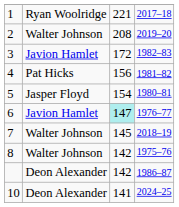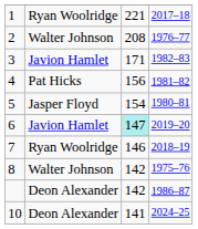 <table class="wikitable">
 <tr>
 </tr>
 <tr>
 <td>1</td>
 <td>Ryan Woolridge</td>
 <td>221</td>
 <td style="font-size:80%;"><a href='#'>2017–18</a></td>
 </tr>
 <tr>
 <td>2</td>
 <td>Walter Johnson</td>
 <td>208</td>
-<td style="font-size:80%;"><a href='#'>2019–20</a></td>
+<td style="font-size:80%;"><a href='#'>1976–77</a></td>
 </tr>
 <tr>
 <td>3</td>
 <td><a href='#'>Javion Hamlet</a></td>
-<td>172</td>
+<td>171</td>
 <td style="font-size:80%;"><a href='#'>1982–83</a></td>
 </tr>
 <tr>
 <td>4</td>
 <td>Pat Hicks</td>
 <td>156</td>
 <td style="font-size:80%;"><a href='#'>1981–82</a></td>
 </tr>
 <tr>
 <td>5</td>
 <td>Jasper Floyd</td>
 <td>154</td>
 <td style="font-size:80%;"><a href='#'>1980–81</a></td>
 </tr>
 <tr>
 <td>6</td>
 <td><a href='#'>Javion Hamlet</a></td>
 <td style="background: paleturquoise;">147</td>
-<td style="font-size:80%;"><a href='#'>1976–77</a></td>
+<td style="font-size:80%;"><a href='#'>2019–20</a></td>
 </tr>
 <tr>
 <td>7</td>
-<td>Walter Johnson</td>
-<td>145</td>
+<td>Ryan Woolridge</td>
+<td>146</td>
 <td style="font-size:80%;"><a href='#'>2018–19</a></td>
 </tr>
 <tr>
 <td>8</td>
 <td>Walter Johnson</td>
 <td>142</td>
 <td style="font-size:80%;"><a href='#'>1975–76</a></td>
 </tr>
 <tr>
 <td></td>
 <td>Deon Alexander</td>
 <td>142</td>
 <td style="font-size:80%;"><a href='#'>1986–87</a></td>
 </tr>
 <tr>
 <td>10</td>
 <td>Deon Alexander</td>
 <td>141</td>
 <td style="font-size:80%;"><a href='#'>2024–25</a></td>
 </tr>
 </table>
